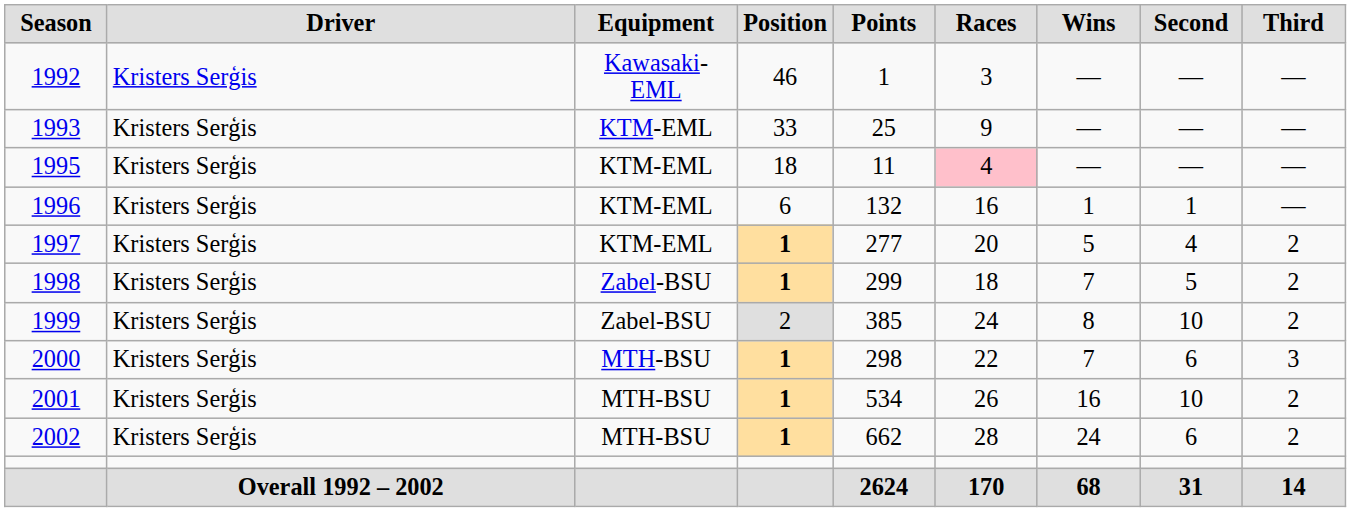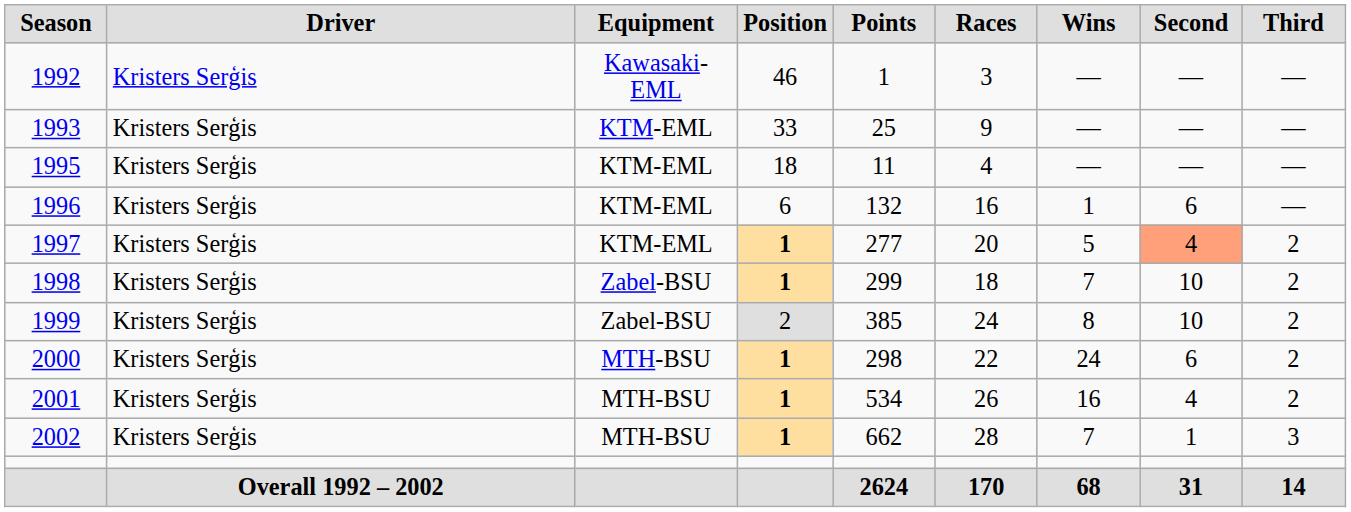 <table class="wikitable">
 <tr align="center" style="background:#dfdfdf;">
 <td width="60"><strong>Season</strong></td>
 <td width="300"><strong>Driver</strong></td>
 <td width="100"><strong>Equipment</strong></td>
 <td width="30"><strong>Position</strong></td>
 <td width="60"><strong>Points</strong></td>
 <td width="60"><strong>Races</strong></td>
 <td width="60"><strong>Wins</strong></td>
 <td width="60"><strong>Second</strong></td>
 <td width="60"><strong>Third</strong></td>
 </tr>
 <tr align="center">
 <td><a href='#'>1992</a></td>
 <td align="left"> <a href='#'>Kristers Serģis</a></td>
 <td><a href='#'>Kawasaki</a>-<a href='#'>EML</a></td>
 <td>46</td>
 <td>1</td>
 <td>3</td>
 <td>—</td>
 <td>—</td>
 <td>—</td>
 </tr>
 <tr align="center">
 <td><a href='#'>1993</a></td>
 <td align="left"> Kristers Serģis</td>
 <td><a href='#'>KTM</a>-EML</td>
 <td>33</td>
 <td>25</td>
 <td>9</td>
 <td>—</td>
 <td>—</td>
 <td>—</td>
 </tr>
 <tr align="center">
 <td><a href='#'>1995</a></td>
 <td align="left"> Kristers Serģis</td>
 <td>KTM-EML</td>
 <td>18</td>
 <td>11</td>
-<td style="background: pink;">4</td>
+<td>4</td>
 <td>—</td>
 <td>—</td>
 <td>—</td>
 </tr>
 <tr align="center">
 <td><a href='#'>1996</a></td>
 <td align="left"> Kristers Serģis</td>
 <td>KTM-EML</td>
 <td>6</td>
 <td>132</td>
 <td>16</td>
 <td>1</td>
-<td>1</td>
+<td>6</td>
 <td>—</td>
 </tr>
 <tr align="center">
 <td><a href='#'>1997</a></td>
 <td align="left"> Kristers Serģis</td>
 <td>KTM-EML</td>
 <td style="background:#ffdf9f;"><strong>1</strong></td>
 <td>277</td>
 <td>20</td>
 <td>5</td>
-<td>4</td>
+<td style="background: lightsalmon;">4</td>
 <td>2</td>
 </tr>
 <tr align="center">
 <td><a href='#'>1998</a></td>
 <td align="left"> Kristers Serģis</td>
 <td><a href='#'>Zabel</a>-BSU</td>
 <td style="background:#ffdf9f;"><strong>1</strong></td>
 <td>299</td>
 <td>18</td>
 <td>7</td>
-<td>5</td>
+<td>10</td>
 <td>2</td>
 </tr>
 <tr align="center">
 <td><a href='#'>1999</a></td>
 <td align="left"> Kristers Serģis</td>
 <td>Zabel-BSU</td>
 <td style="background:#dfdfdf;">2</td>
 <td>385</td>
 <td>24</td>
 <td>8</td>
 <td>10</td>
 <td>2</td>
 </tr>
 <tr align="center">
 <td><a href='#'>2000</a></td>
 <td align="left"> Kristers Serģis</td>
 <td><a href='#'>MTH</a>-BSU</td>
 <td style="background:#ffdf9f;"><strong>1</strong></td>
 <td>298</td>
 <td>22</td>
-<td>7</td>
+<td>24</td>
 <td>6</td>
-<td>3</td>
+<td>2</td>
 </tr>
 <tr align="center">
 <td><a href='#'>2001</a></td>
 <td align="left"> Kristers Serģis</td>
 <td>MTH-BSU</td>
 <td style="background:#ffdf9f;"><strong>1</strong></td>
 <td>534</td>
 <td>26</td>
 <td>16</td>
-<td>10</td>
+<td>4</td>
 <td>2</td>
 </tr>
 <tr align="center">
 <td><a href='#'>2002</a></td>
 <td align="left"> Kristers Serģis</td>
 <td>MTH-BSU</td>
 <td style="background:#ffdf9f;"><strong>1</strong></td>
 <td>662</td>
 <td>28</td>
-<td>24</td>
-<td>6</td>
-<td>2</td>
+<td>7</td>
+<td>1</td>
+<td>3</td>
 </tr>
 <tr align="center">
 <td></td>
 <td align="left"></td>
 <td></td>
 <td></td>
 <td></td>
 <td></td>
 <td></td>
 <td></td>
 <td></td>
 </tr>
 <tr align="center" style="background:#dfdfdf;">
 <td></td>
 <td align="center"><strong>Overall 1992 – 2002</strong></td>
 <td></td>
 <td></td>
 <td><strong>2624</strong></td>
 <td><strong>170</strong></td>
 <td><strong>68</strong></td>
 <td><strong>31</strong></td>
 <td><strong>14</strong></td>
 </tr>
 </table>
